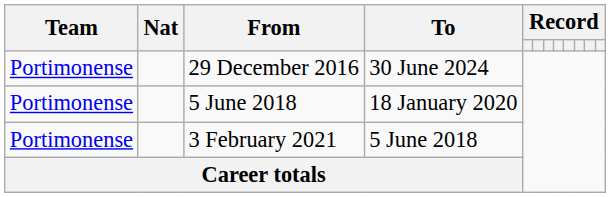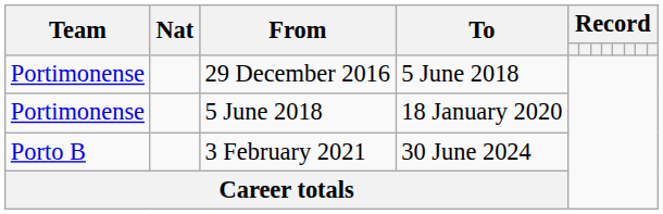 <table class="wikitable" style="text-align: center">
 <tr>
 <th rowspan="2">Team</th>
 <th rowspan="2">Nat</th>
 <th rowspan="2">From</th>
 <th rowspan="2">To</th>
 <th colspan="8">Record</th>
 </tr>
 <tr>
 <th></th>
 <th></th>
 <th></th>
 <th></th>
 <th></th>
 <th></th>
 <th></th>
 <th></th>
 </tr>
 <tr>
 <td align="left"><a href='#'>Portimonense</a></td>
 <td></td>
 <td align=left>29 December 2016</td>
-<td align=left>30 June 2024<br></td>
+<td align=left>5 June 2018<br></td>
 </tr>
 <tr>
 <td align="left"><a href='#'>Portimonense</a></td>
 <td></td>
 <td align=left>5 June 2018</td>
 <td align=left>18 January 2020<br></td>
 </tr>
 <tr>
-<td align="left"><a href='#'>Portimonense</a></td>
+<td align="left"><a href='#'>Porto B</a></td>
 <td></td>
 <td align=left>3 February 2021</td>
-<td align=left>5 June 2018<br></td>
+<td align=left>30 June 2024<br></td>
 </tr>
 <tr>
 <th colspan=4>Career totals<br></th>
 </tr>
 </table>
